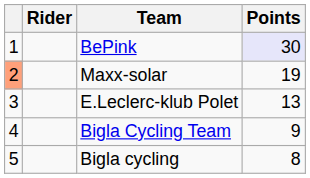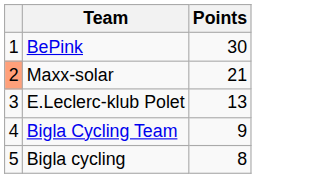 <table class="wikitable">
 <tr>
 <th></th>
-<th>Rider</th>
 <th>Team</th>
 <th>Points</th>
 </tr>
 <tr>
 <td>1</td>
-<td> </td>
 <td><a href='#'>BePink</a></td>
-<td align="right" style="background: lavender;">30</td>
+<td align="right">30</td>
 </tr>
 <tr>
 <td style="background: lightsalmon;">2</td>
-<td></td>
 <td>Maxx-solar</td>
-<td align="right">19</td>
+<td align="right">21</td>
 </tr>
 <tr>
 <td>3</td>
-<td></td>
 <td>E.Leclerc-klub Polet</td>
 <td align="right">13</td>
 </tr>
 <tr>
 <td>4</td>
-<td></td>
 <td><a href='#'>Bigla Cycling Team</a></td>
 <td align="right">9</td>
 </tr>
 <tr>
 <td>5</td>
-<td></td>
 <td>Bigla cycling</td>
 <td align="right">8</td>
 </tr>
 </table>
